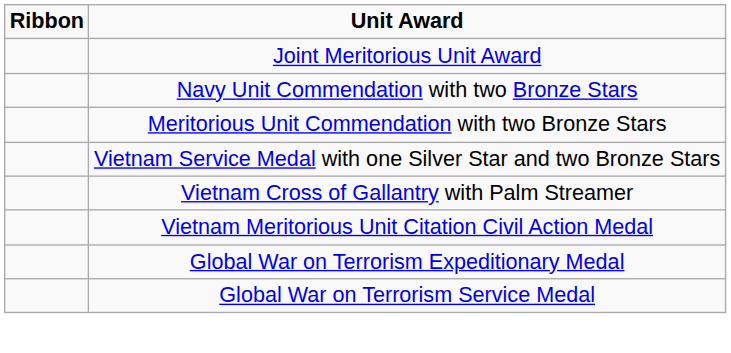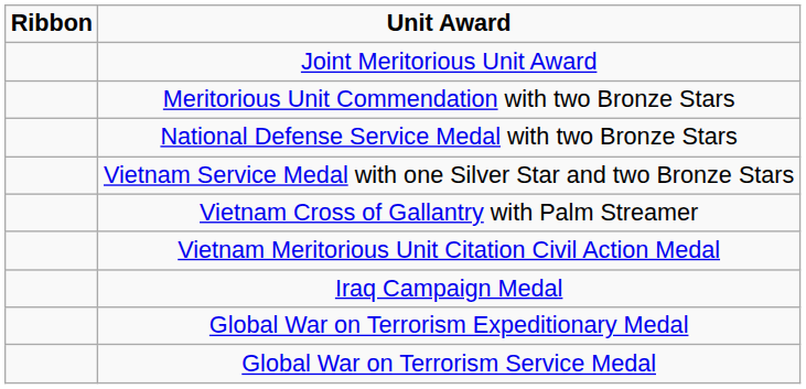 <table class="wikitable" style="text-align:center; clear: center">
 <tr>
 <td><strong>Ribbon</strong></td>
 <td><strong>Unit Award </strong></td>
 </tr>
 <tr>
 <td></td>
 <td><a href='#'>Joint Meritorious Unit Award</a></td>
 </tr>
 <tr>
 <td></td>
-<td><a href='#'>Navy Unit Commendation</a> with two <a href='#'>Bronze Stars</a></td>
+<td><a href='#'>Meritorious Unit Commendation</a> with two Bronze Stars</td>
 </tr>
 <tr>
 <td></td>
-<td><a href='#'>Meritorious Unit Commendation</a> with two Bronze Stars</td>
+<td><a href='#'>National Defense Service Medal</a> with two Bronze Stars</td>
 </tr>
 <tr>
 <td></td>
 <td><a href='#'>Vietnam Service Medal</a> with one Silver Star and two Bronze Stars</td>
 </tr>
 <tr>
 <td></td>
 <td><a href='#'>Vietnam Cross of Gallantry</a> with Palm Streamer</td>
 </tr>
 <tr>
 <td></td>
 <td><a href='#'>Vietnam Meritorious Unit Citation Civil Action Medal</a></td>
 </tr>
 <tr>
 <td></td>
+<td><a href='#'>Iraq Campaign Medal</a></td>
+</tr>
+<tr>
+<td></td>
 <td><a href='#'>Global War on Terrorism Expeditionary Medal</a></td>
 </tr>
 <tr>
 <td></td>
 <td><a href='#'>Global War on Terrorism Service Medal</a></td>
 </tr>
 </table>
